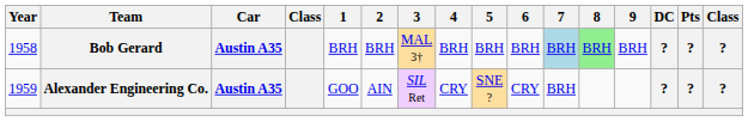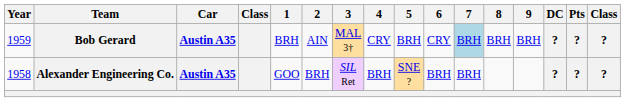 <table class="wikitable" style="text-align:center; font-size:85%">
 <tr>
 <th>Year</th>
 <th>Team</th>
 <th>Car</th>
 <th>Class</th>
 <th>1</th>
 <th>2</th>
 <th>3</th>
 <th>4</th>
 <th>5</th>
 <th>6</th>
 <th>7</th>
 <th>8</th>
 <th>9</th>
 <th>DC</th>
 <th>Pts</th>
 <th>Class</th>
 </tr>
 <tr>
-<td><a href='#'>1958</a></td>
+<td><a href='#'>1959</a></td>
 <th>Bob Gerard</th>
 <th><a href='#'>Austin A35</a></th>
 <th><span></span></th>
 <td><a href='#'>BRH</a></td>
+<td><a href='#'>AIN</a></td>
+<td style="background:#FFDF9F;"><a href='#'>MAL</a><br><small>3†</small></td>
+<td><a href='#'>CRY</a></td>
 <td><a href='#'>BRH</a></td>
-<td style="background:#FFDF9F;"><a href='#'>MAL</a><br><small>3†</small></td>
+<td><a href='#'>CRY</a></td>
+<td style="background: lightblue;"><a href='#'>BRH</a></td>
 <td><a href='#'>BRH</a></td>
-<td><a href='#'>BRH</a></td>
-<td><a href='#'>BRH</a></td>
-<td style="background: lightblue;"><a href='#'>BRH</a></td>
-<td style="background: lightgreen;"><a href='#'>BRH</a></td>
 <td><a href='#'>BRH</a></td>
 <th>?</th>
 <th>?</th>
 <th>?</th>
 </tr>
 <tr>
-<td><a href='#'>1959</a></td>
+<td><a href='#'>1958</a></td>
 <th>Alexander Engineering Co.</th>
 <th><a href='#'>Austin A35</a></th>
 <th><span></span></th>
 <td><a href='#'>GOO</a></td>
-<td><a href='#'>AIN</a></td>
+<td><a href='#'>BRH</a></td>
 <td style="background:#EFCFFF;"><em><a href='#'>SIL</a></em><br><small>Ret</small></td>
-<td><a href='#'>CRY</a></td>
+<td><a href='#'>BRH</a></td>
 <td style="background:#FFDF9F;"><a href='#'>SNE</a><br><small>?</small></td>
-<td><a href='#'>CRY</a></td>
+<td><a href='#'>BRH</a></td>
 <td><a href='#'>BRH</a></td>
 <td></td>
 <td></td>
 <th>?</th>
 <th>?</th>
 <th>?</th>
 </tr>
 <tr>
 <th colspan="16"></th>
 </tr>
 </table>
